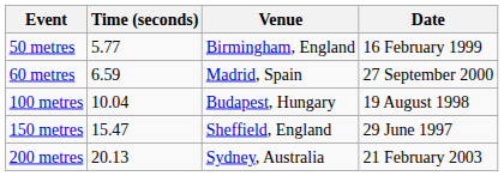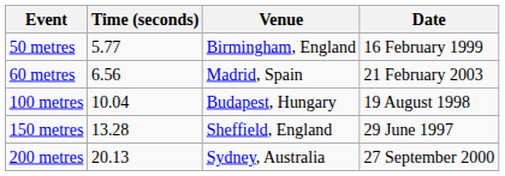 <table class="wikitable" style="border-collapse: collapse; font-size: 95%;">
 <tr>
 <th>Event</th>
 <th>Time (seconds)</th>
 <th>Venue</th>
 <th>Date</th>
 </tr>
 <tr>
 <td><a href='#'>50 metres</a></td>
 <td>5.77</td>
 <td><a href='#'>Birmingham</a>, England</td>
 <td>16 February 1999</td>
 </tr>
 <tr>
 <td><a href='#'>60 metres</a></td>
-<td>6.59</td>
+<td>6.56</td>
 <td><a href='#'>Madrid</a>, Spain</td>
-<td>27 September 2000</td>
+<td>21 February 2003</td>
 </tr>
 <tr>
 <td><a href='#'>100 metres</a></td>
 <td>10.04</td>
 <td><a href='#'>Budapest</a>, Hungary</td>
 <td>19 August 1998</td>
 </tr>
 <tr>
 <td><a href='#'>150 metres</a></td>
-<td>15.47</td>
+<td>13.28</td>
 <td><a href='#'>Sheffield</a>, England</td>
 <td>29 June 1997</td>
 </tr>
 <tr>
 <td><a href='#'>200 metres</a></td>
 <td>20.13</td>
 <td><a href='#'>Sydney</a>, Australia</td>
-<td>21 February 2003</td>
+<td>27 September 2000</td>
 </tr>
 </table>
